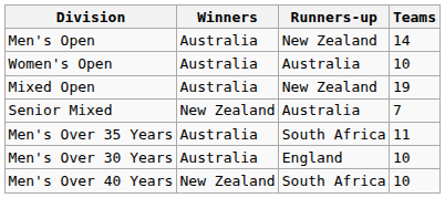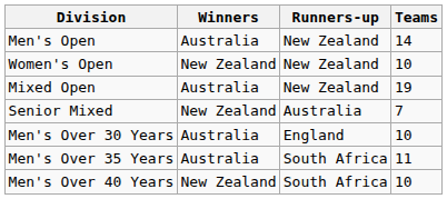 <table class="wikitable">
 <tr>
 <th>Division</th>
 <th>Winners</th>
 <th>Runners-up</th>
 <th>Teams</th>
 </tr>
 <tr>
 <td>Men's Open</td>
 <td>Australia</td>
 <td>New Zealand</td>
 <td>14</td>
 </tr>
 <tr>
 <td>Women's Open</td>
-<td>Australia</td>
-<td>Australia</td>
+<td>New Zealand</td>
+<td>New Zealand</td>
 <td>10</td>
 </tr>
 <tr>
 <td>Mixed Open</td>
 <td>Australia</td>
 <td>New Zealand</td>
 <td>19</td>
 </tr>
 <tr>
 <td>Senior Mixed</td>
 <td>New Zealand</td>
 <td>Australia</td>
 <td>7</td>
 </tr>
 <tr>
+<td>Men's Over 30 Years</td>
+<td>Australia</td>
+<td>England</td>
+<td>10</td>
+</tr>
+<tr>
 <td>Men's Over 35 Years</td>
 <td>Australia</td>
 <td>South Africa</td>
 <td>11</td>
-</tr>
-<tr>
-<td>Men's Over 30 Years</td>
-<td>Australia</td>
-<td>England</td>
-<td>10</td>
 </tr>
 <tr>
 <td>Men's Over 40 Years</td>
 <td>New Zealand</td>
 <td>South Africa</td>
 <td>10</td>
 </tr>
 <tr>
 </tr>
 </table>
